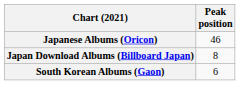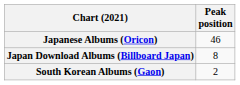 <table class="wikitable plainrowheaders" style="text-align:center">
 <tr>
 <th scope="col">Chart (2021)</th>
 <th scope="col">Peak<br>position</th>
 </tr>
 <tr>
 <th scope="row">Japanese Albums (<a href='#'>Oricon</a>)</th>
 <td>46</td>
 </tr>
 <tr>
 <th scope="row">Japan Download Albums (<a href='#'>Billboard Japan</a>)</th>
 <td>8</td>
 </tr>
 <tr>
 <th scope="row">South Korean Albums (<a href='#'>Gaon</a>)</th>
-<td>6</td>
+<td>2</td>
 </tr>
 </table>
